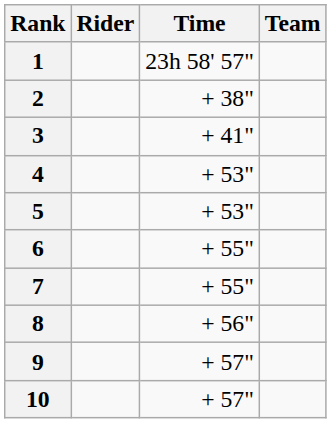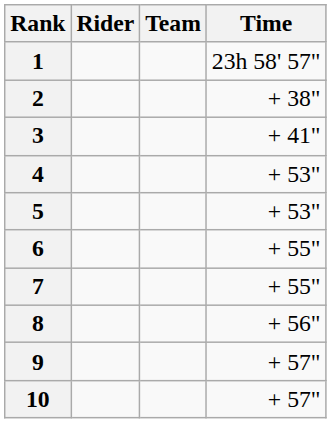 <table class="wikitable" margin-bottom:0;">
 <tr>
 <th scope="col">Rank</th>
 <th scope="col">Rider</th>
+<th scope="col">Team</th>
 <th scope="col">Time</th>
-<th scope="col">Team</th>
 </tr>
 <tr>
 <th scope="row">1</th>
 <td> </td>
+<td></td>
 <td align="right">23h 58' 57"</td>
-<td></td>
 </tr>
 <tr>
 <th scope="row">2</th>
 <td> </td>
+<td></td>
 <td align="right">+ 38"</td>
-<td></td>
 </tr>
 <tr>
 <th scope="row">3</th>
 <td> </td>
+<td></td>
 <td align="right">+ 41"</td>
-<td></td>
 </tr>
 <tr>
 <th scope="row">4</th>
 <td></td>
+<td></td>
 <td align="right">+ 53"</td>
-<td></td>
 </tr>
 <tr>
 <th scope="row">5</th>
 <td></td>
+<td></td>
 <td align="right">+ 53"</td>
-<td></td>
 </tr>
 <tr>
 <th scope="row">6</th>
 <td></td>
+<td></td>
 <td align="right">+ 55"</td>
-<td></td>
 </tr>
 <tr>
 <th scope="row">7</th>
 <td></td>
+<td></td>
 <td align="right">+ 55"</td>
-<td></td>
 </tr>
 <tr>
 <th scope="row">8</th>
 <td></td>
+<td></td>
 <td align="right">+ 56"</td>
-<td></td>
 </tr>
 <tr>
 <th scope="row">9</th>
 <td></td>
+<td></td>
 <td align="right">+ 57"</td>
-<td></td>
 </tr>
 <tr>
 <th scope="row">10</th>
 <td></td>
+<td></td>
 <td align="right">+ 57"</td>
-<td></td>
 </tr>
 </table>
